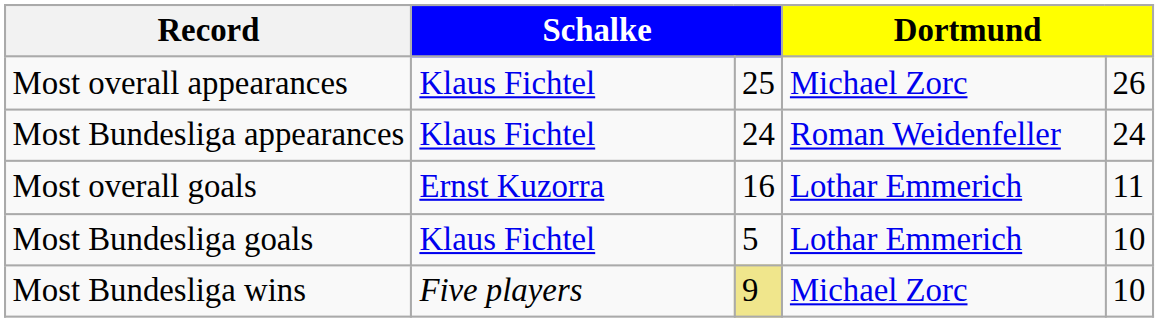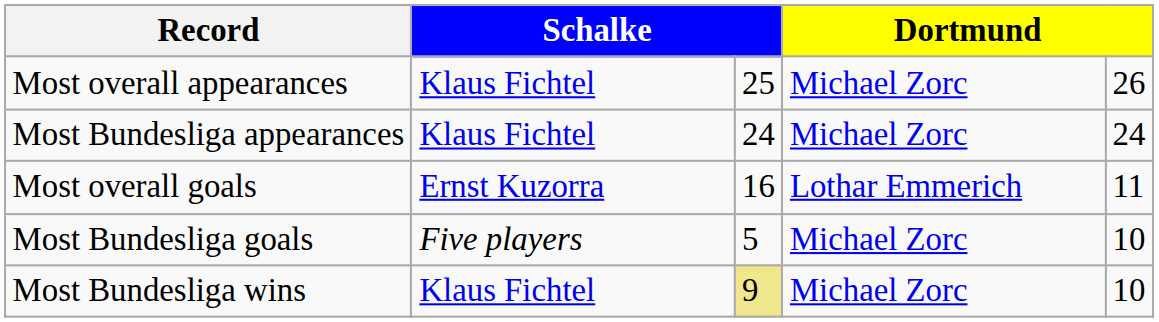 <table class="wikitable">
 <tr>
 <th>Record</th>
 <th colspan="2" style="color:#fff; background-color:blue;">Schalke</th>
 <th colspan="2" style="color:#000; background-color:yellow;">Dortmund</th>
 </tr>
 <tr>
 <td>Most overall appearances</td>
 <td width=150><a href='#'>Klaus Fichtel</a></td>
 <td>25</td>
 <td width=150><a href='#'>Michael Zorc</a></td>
 <td>26</td>
 </tr>
 <tr>
 <td>Most Bundesliga appearances</td>
 <td><a href='#'>Klaus Fichtel</a></td>
 <td>24</td>
-<td><a href='#'>Roman Weidenfeller</a></td>
+<td><a href='#'>Michael Zorc</a></td>
 <td>24</td>
 </tr>
 <tr>
 <td>Most overall goals</td>
 <td><a href='#'>Ernst Kuzorra</a></td>
 <td>16</td>
 <td><a href='#'>Lothar Emmerich</a></td>
 <td>11</td>
 </tr>
 <tr>
 <td>Most Bundesliga goals</td>
-<td><a href='#'>Klaus Fichtel</a></td>
+<td><em>Five players</em></td>
 <td>5</td>
-<td><a href='#'>Lothar Emmerich</a></td>
+<td width=150><a href='#'>Michael Zorc</a></td>
 <td>10</td>
 </tr>
 <tr>
 <td>Most Bundesliga wins</td>
-<td><em>Five players</em></td>
+<td><a href='#'>Klaus Fichtel</a></td>
 <td style="background: khaki;">9</td>
 <td><a href='#'>Michael Zorc</a></td>
 <td>10</td>
 </tr>
 </table>
